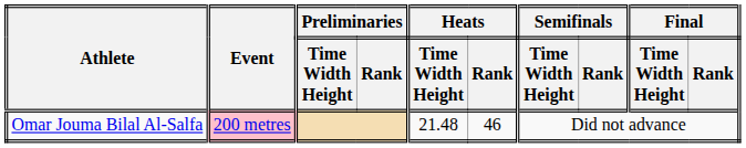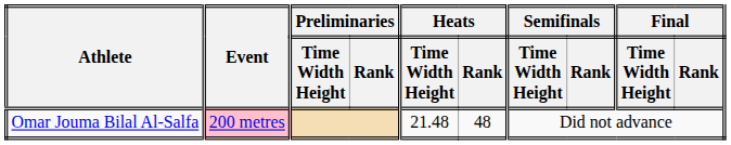 <table class=wikitable style="font-size:90%; border: double;">
 <tr>
 <th rowspan="2" style="border-right:double">Athlete</th>
 <th rowspan="2" style="border-right:double">Event</th>
 <th colspan="2" style="border-right:double; border-bottom:double;">Preliminaries</th>
 <th colspan="2" style="border-right:double; border-bottom:double;">Heats</th>
 <th colspan="2" style="border-right:double; border-bottom:double;">Semifinals</th>
 <th colspan="2" style="border-right:double; border-bottom:double;">Final</th>
 </tr>
 <tr>
 <th>Time<br>Width<br>Height</th>
 <th style="border-right:double">Rank</th>
 <th>Time<br>Width<br>Height</th>
 <th style="border-right:double">Rank</th>
 <th>Time<br>Width<br>Height</th>
 <th style="border-right:double">Rank</th>
 <th>Time<br>Width<br>Height</th>
 <th style="border-right:double">Rank</th>
 </tr>
 <tr style="border-top: double;">
 <td style="border-right:double"><a href='#'>Omar Jouma Bilal Al-Salfa</a></td>
 <td style="background: pink; border-right:double"><a href='#'>200 metres</a></td>
 <td style="border-right:double" colspan= 2 bgcolor="wheat"></td>
 <td align=center>21.48</td>
-<td align=center style="border-right:double">46</td>
+<td align=center style="border-right:double">48</td>
 <td colspan="4" align=center>Did not advance</td>
 </tr>
 </table>
